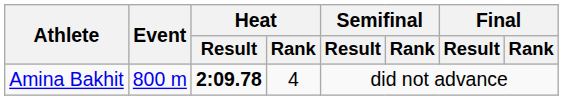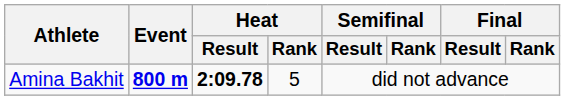 <table class="wikitable" style="font-size:90%">
 <tr>
 <th rowspan="2">Athlete</th>
 <th rowspan="2">Event</th>
 <th colspan="2">Heat</th>
 <th colspan="2">Semifinal</th>
 <th colspan="2">Final</th>
 </tr>
 <tr style="font-size:95%">
 <th>Result</th>
 <th>Rank</th>
 <th>Result</th>
 <th>Rank</th>
 <th>Result</th>
 <th>Rank</th>
 </tr>
 <tr align=center>
 <td align=left><a href='#'>Amina Bakhit</a></td>
-<td align=left><a href='#'>800 m</a></td>
+<td align=left><strong><a href='#'>800 m</a></strong></td>
 <td><strong>2:09.78</strong></td>
-<td>4</td>
+<td>5</td>
 <td colspan=4>did not advance</td>
 </tr>
 </table>
